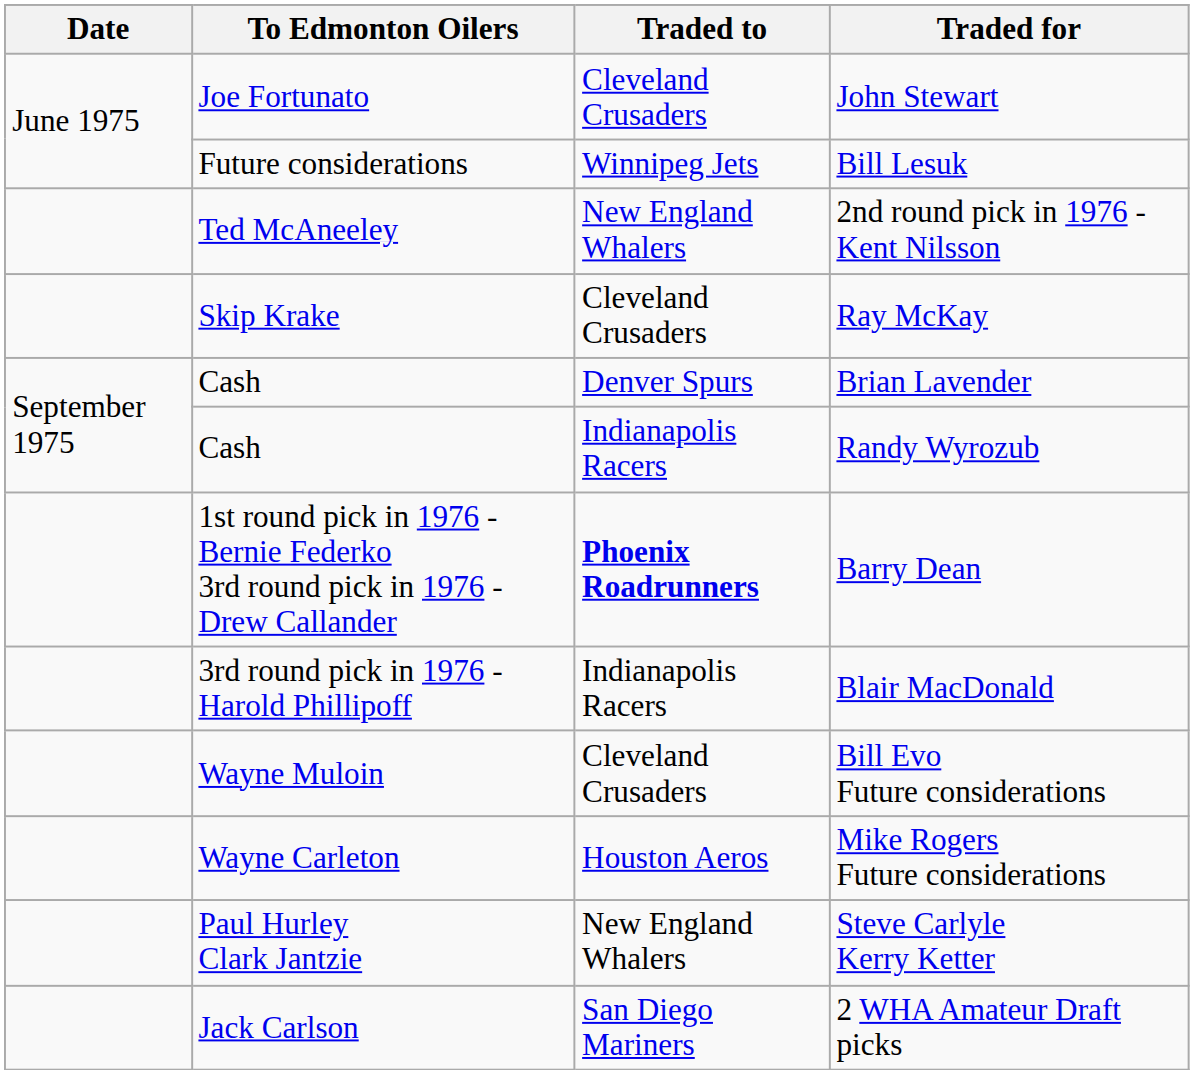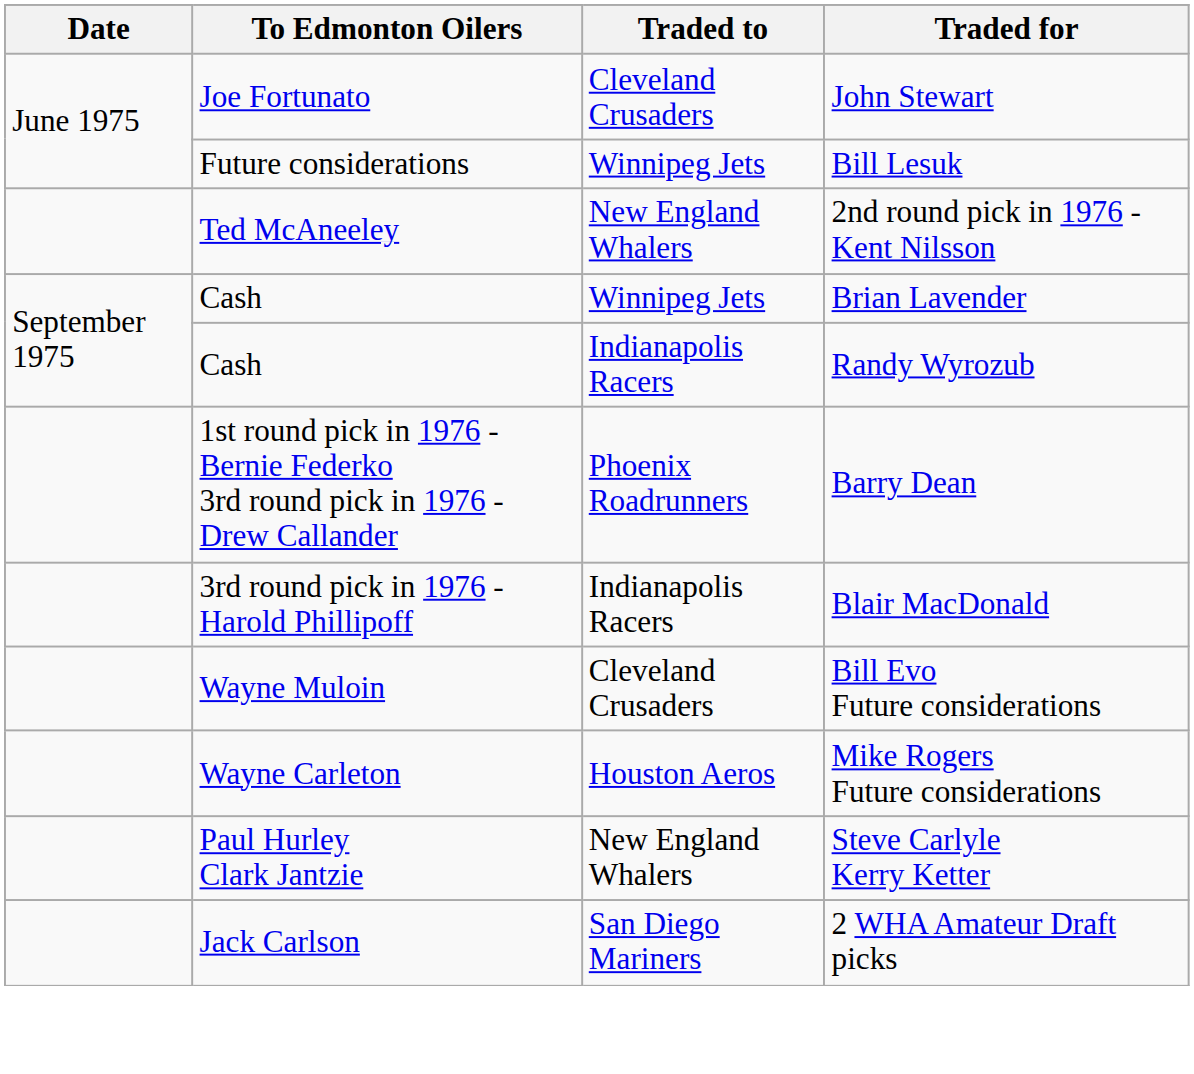 <table class="wikitable">
 <tr>
 <th>Date</th>
 <th>To Edmonton Oilers</th>
 <th>Traded to</th>
 <th>Traded for</th>
 </tr>
 <tr>
 <td rowspan=2>June 1975</td>
 <td><a href='#'>Joe Fortunato</a></td>
 <td><a href='#'>Cleveland Crusaders</a></td>
 <td><a href='#'>John Stewart</a></td>
 </tr>
 <tr>
 <td>Future considerations</td>
 <td><a href='#'>Winnipeg Jets</a></td>
 <td><a href='#'>Bill Lesuk</a></td>
 </tr>
 <tr>
 <td></td>
 <td><a href='#'>Ted McAneeley</a></td>
 <td><a href='#'>New England Whalers</a></td>
 <td>2nd round pick in <a href='#'>1976</a> - <a href='#'>Kent Nilsson</a></td>
 </tr>
 <tr>
-<td></td>
-<td><a href='#'>Skip Krake</a></td>
-<td>Cleveland Crusaders</td>
-<td><a href='#'>Ray McKay</a></td>
-</tr>
-<tr>
 <td rowspan=2>September 1975</td>
 <td>Cash</td>
-<td><a href='#'>Denver Spurs</a></td>
+<td><a href='#'>Winnipeg Jets</a></td>
 <td><a href='#'>Brian Lavender</a></td>
 </tr>
 <tr>
 <td>Cash</td>
 <td><a href='#'>Indianapolis Racers</a></td>
 <td><a href='#'>Randy Wyrozub</a></td>
 </tr>
 <tr>
 <td></td>
 <td>1st round pick in <a href='#'>1976</a> - <a href='#'>Bernie Federko</a><br>3rd round pick in <a href='#'>1976</a> - <a href='#'>Drew Callander</a></td>
-<td><strong><a href='#'>Phoenix Roadrunners</a></strong></td>
+<td><a href='#'>Phoenix Roadrunners</a></td>
 <td><a href='#'>Barry Dean</a></td>
 </tr>
 <tr>
 <td></td>
 <td>3rd round pick in <a href='#'>1976</a> - <a href='#'>Harold Phillipoff</a></td>
 <td>Indianapolis Racers</td>
 <td><a href='#'>Blair MacDonald</a></td>
 </tr>
 <tr>
 <td></td>
 <td><a href='#'>Wayne Muloin</a></td>
 <td>Cleveland Crusaders</td>
 <td><a href='#'>Bill Evo</a><br>Future considerations</td>
 </tr>
 <tr>
 <td></td>
 <td><a href='#'>Wayne Carleton</a></td>
 <td><a href='#'>Houston Aeros</a></td>
 <td><a href='#'>Mike Rogers</a><br>Future considerations</td>
 </tr>
 <tr>
 <td></td>
 <td><a href='#'>Paul Hurley</a><br><a href='#'>Clark Jantzie</a></td>
 <td>New England Whalers</td>
 <td><a href='#'>Steve Carlyle</a><br><a href='#'>Kerry Ketter</a></td>
 </tr>
 <tr>
 <td></td>
 <td><a href='#'>Jack Carlson</a></td>
 <td><a href='#'>San Diego Mariners</a></td>
 <td>2 <a href='#'>WHA Amateur Draft</a> picks</td>
 </tr>
 </table>
